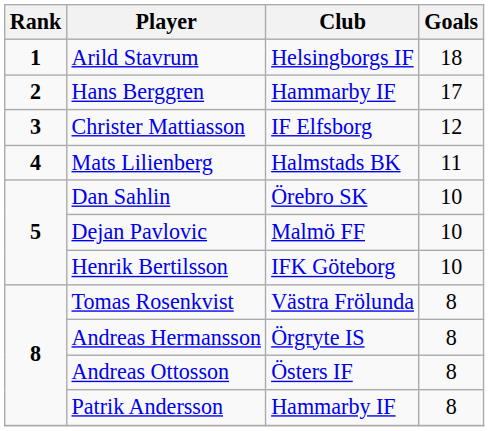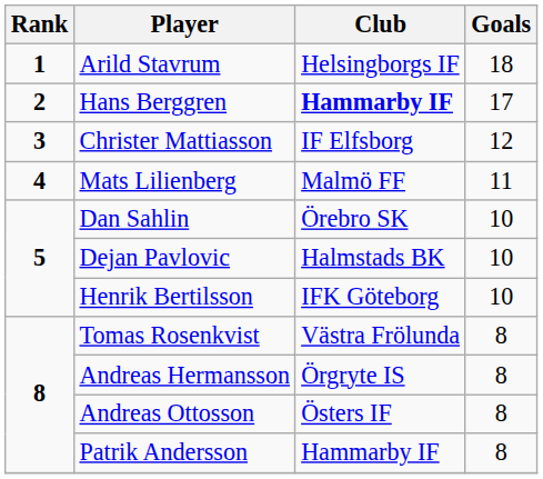 <table class="wikitable" style="text-align:center">
 <tr>
 <th>Rank</th>
 <th>Player</th>
 <th>Club</th>
 <th>Goals</th>
 </tr>
 <tr>
 <td rowspan="1"><strong>1</strong></td>
 <td align="left"> <a href='#'>Arild Stavrum</a></td>
 <td align="left"><a href='#'>Helsingborgs IF</a></td>
 <td>18</td>
 </tr>
 <tr>
 <td rowspan="1"><strong>2</strong></td>
 <td align="left"> <a href='#'>Hans Berggren</a></td>
-<td align="left"><a href='#'>Hammarby IF</a></td>
+<td align="left"><strong><a href='#'>Hammarby IF</a></strong></td>
 <td>17</td>
 </tr>
 <tr>
 <td rowspan="1"><strong>3</strong></td>
 <td align="left"> <a href='#'>Christer Mattiasson</a></td>
 <td align="left"><a href='#'>IF Elfsborg</a></td>
 <td>12</td>
 </tr>
 <tr>
 <td rowspan="1"><strong>4</strong></td>
 <td align="left"> <a href='#'>Mats Lilienberg</a></td>
-<td align="left"><a href='#'>Halmstads BK</a></td>
+<td align="left"><a href='#'>Malmö FF</a></td>
 <td>11</td>
 </tr>
 <tr>
 <td rowspan="3"><strong>5</strong></td>
 <td align="left"> <a href='#'>Dan Sahlin</a></td>
 <td align="left"><a href='#'>Örebro SK</a></td>
 <td>10</td>
 </tr>
 <tr>
 <td align="left"> <a href='#'>Dejan Pavlovic</a></td>
-<td align="left"><a href='#'>Malmö FF</a></td>
+<td align="left"><a href='#'>Halmstads BK</a></td>
 <td>10</td>
 </tr>
 <tr>
 <td align="left"> <a href='#'>Henrik Bertilsson</a></td>
 <td align="left"><a href='#'>IFK Göteborg</a></td>
 <td>10</td>
 </tr>
 <tr>
 <td rowspan="4"><strong>8</strong></td>
 <td align="left"> <a href='#'>Tomas Rosenkvist</a></td>
 <td align="left"><a href='#'>Västra Frölunda</a></td>
 <td>8</td>
 </tr>
 <tr>
 <td align="left"> <a href='#'>Andreas Hermansson</a></td>
 <td align="left"><a href='#'>Örgryte IS</a></td>
 <td>8</td>
 </tr>
 <tr>
 <td align="left"> <a href='#'>Andreas Ottosson</a></td>
 <td align="left"><a href='#'>Östers IF</a></td>
 <td>8</td>
 </tr>
 <tr>
 <td align="left"> <a href='#'>Patrik Andersson</a></td>
 <td align="left"><a href='#'>Hammarby IF</a></td>
 <td>8</td>
 </tr>
 <tr>
 </tr>
 </table>
